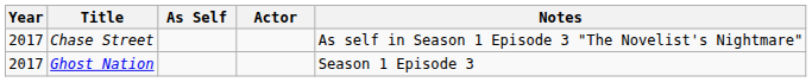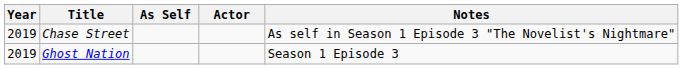 <table class="wikitable">
 <tr>
 <th>Year</th>
 <th>Title</th>
 <th width="65">As Self</th>
 <th width="65">Actor</th>
 <th>Notes</th>
 </tr>
 <tr>
-<td>2017</td>
+<td>2019</td>
 <td><em>Chase Street</em></td>
 <td></td>
 <td></td>
 <td>As self in Season 1 Episode 3 "The Novelist's Nightmare"</td>
 </tr>
 <tr>
-<td>2017</td>
+<td>2019</td>
 <td><em><a href='#'>Ghost Nation</a></em></td>
 <td></td>
 <td></td>
 <td>Season 1 Episode 3</td>
 </tr>
 </table>
